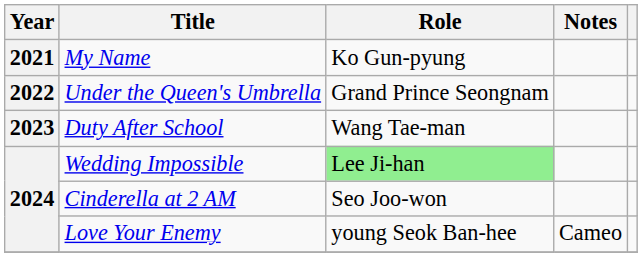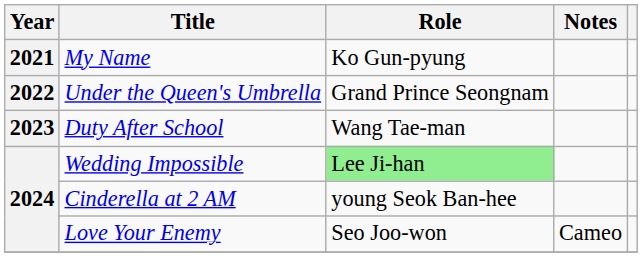 <table class="wikitable sortable plainrowheaders">
 <tr>
 <th scope="col">Year</th>
 <th scope="col">Title</th>
 <th scope="col">Role</th>
 <th scope="col">Notes</th>
 <th scope="col" class="unsortable"></th>
 </tr>
 <tr>
 <th scope="row">2021</th>
 <td><em><a href='#'>My Name</a></em></td>
 <td>Ko Gun-pyung</td>
 <td></td>
 <td style="text-align:center"></td>
 </tr>
 <tr>
 <th scope="row">2022</th>
 <td><em><a href='#'>Under the Queen's Umbrella</a></em></td>
 <td>Grand Prince Seongnam</td>
 <td></td>
 <td style="text-align:center"></td>
 </tr>
 <tr>
 <th scope="row">2023</th>
 <td><em><a href='#'>Duty After School</a></em></td>
 <td>Wang Tae-man</td>
 <td></td>
 <td style="text-align:center"></td>
 </tr>
 <tr>
 <th scope="row" rowspan="3">2024</th>
 <td><em><a href='#'>Wedding Impossible</a></em></td>
 <td style="background: lightgreen;">Lee Ji-han</td>
 <td></td>
 <td style="text-align:center"></td>
 </tr>
 <tr>
 <td><em><a href='#'>Cinderella at 2 AM</a></em></td>
-<td>Seo Joo-won</td>
+<td>young Seok Ban-hee</td>
 <td></td>
 <td style="text-align:center"></td>
 </tr>
 <tr>
 <td><em><a href='#'>Love Your Enemy</a></em></td>
-<td>young Seok Ban-hee</td>
+<td>Seo Joo-won</td>
 <td>Cameo</td>
 <td style="text-align:center"></td>
 </tr>
 <tr>
 </tr>
 </table>
